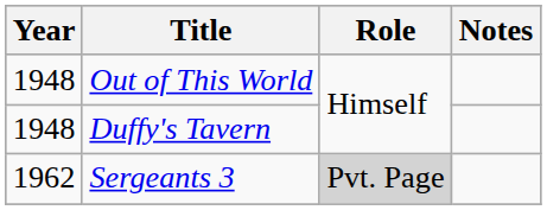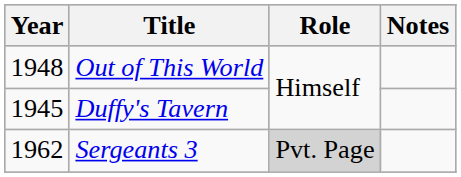 <table class="wikitable">
 <tr>
 <th>Year</th>
 <th>Title</th>
 <th>Role</th>
 <th>Notes</th>
 </tr>
 <tr>
 <td>1948</td>
 <td><em><a href='#'>Out of This World</a></em></td>
 <td rowspan="2">Himself</td>
 <td></td>
 </tr>
 <tr>
-<td>1948</td>
+<td>1945</td>
 <td><em><a href='#'>Duffy's Tavern</a></em></td>
 <td></td>
 </tr>
 <tr>
 <td>1962</td>
 <td><em><a href='#'>Sergeants 3</a></em></td>
 <td style="background: lightgrey;">Pvt. Page</td>
 <td></td>
 </tr>
 </table>
